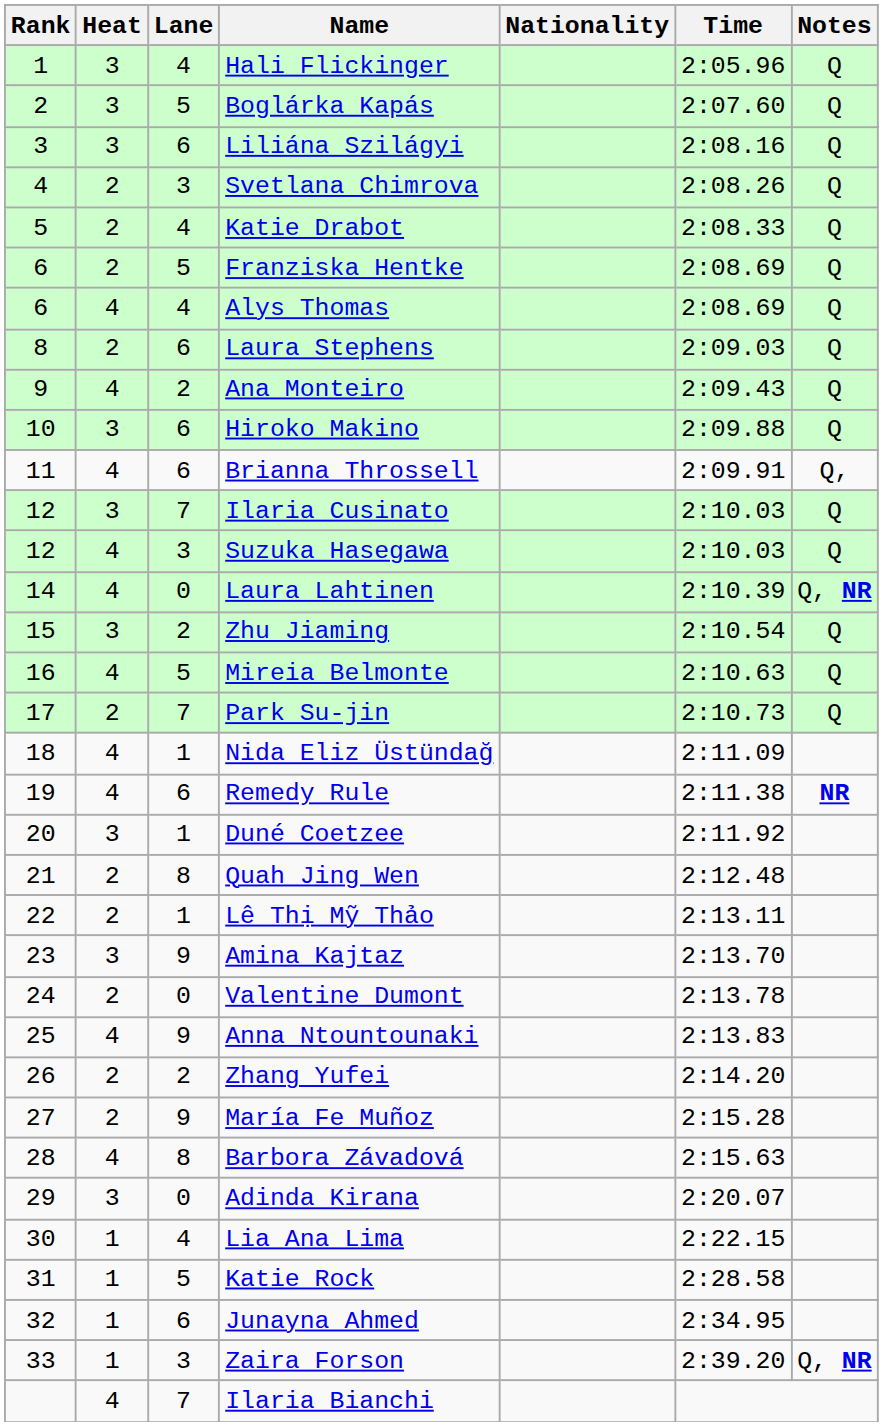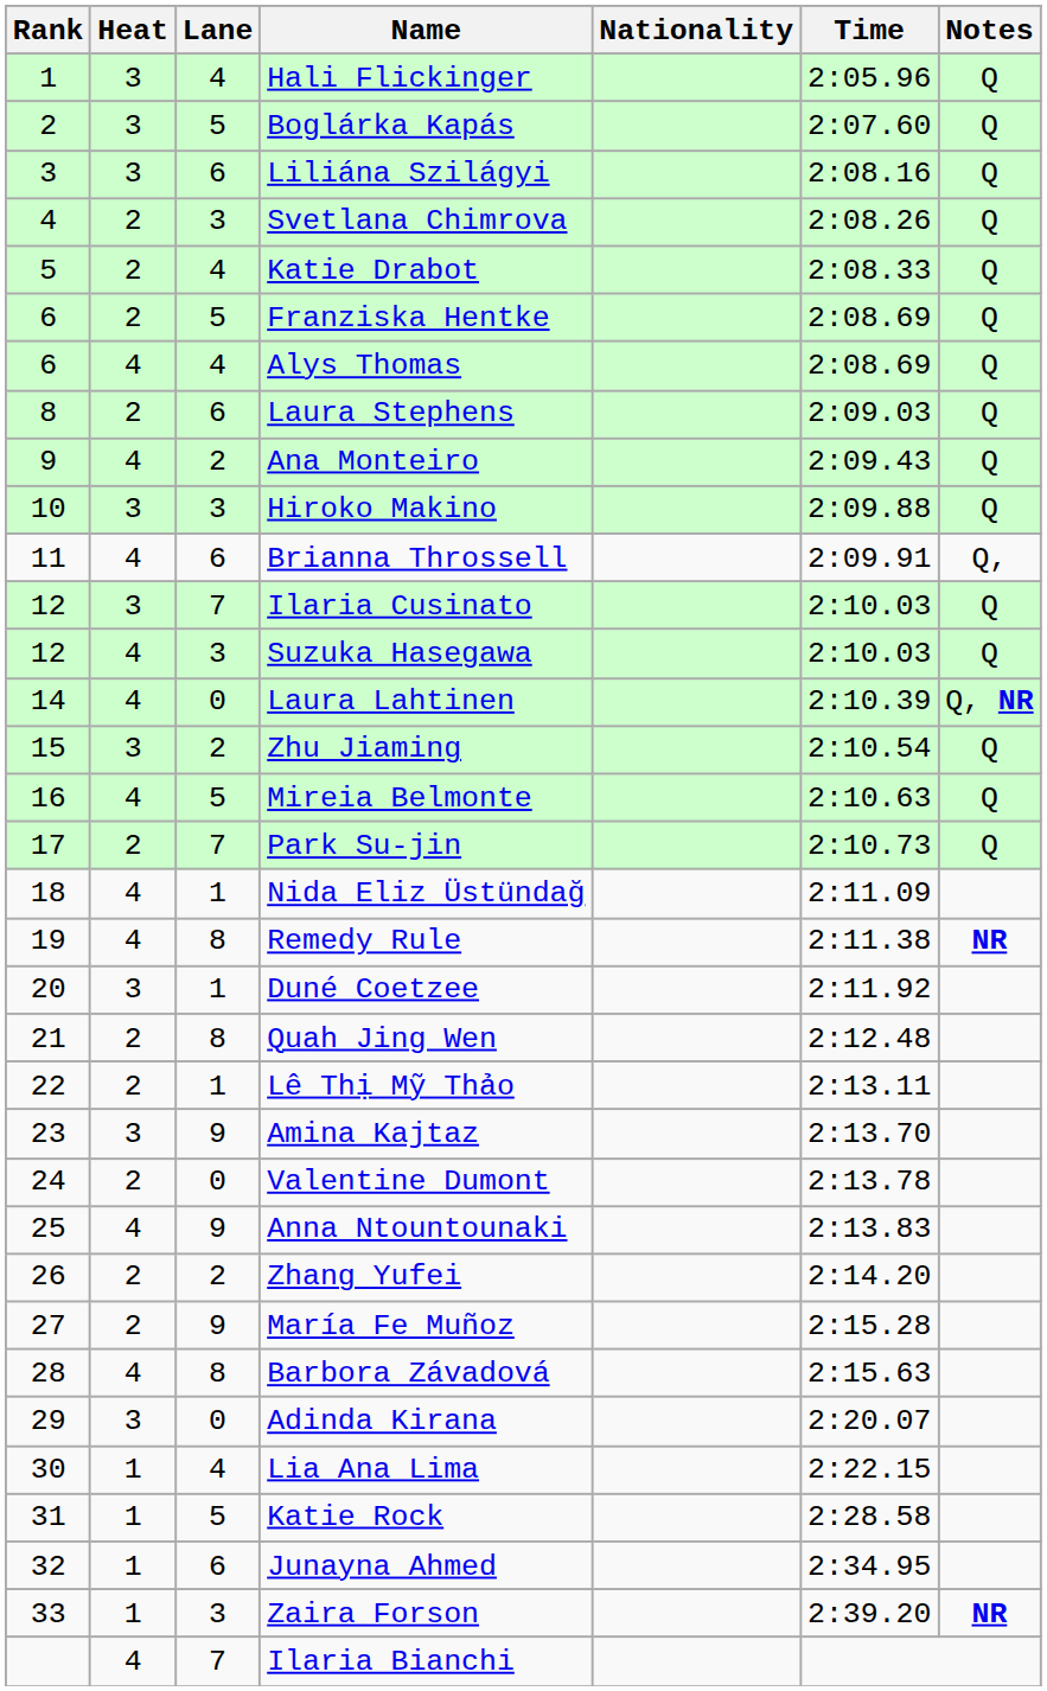 <table class="wikitable sortable" style="text-align:center">
 <tr>
 <th>Rank</th>
 <th>Heat</th>
 <th>Lane</th>
 <th>Name</th>
 <th>Nationality</th>
 <th>Time</th>
 <th>Notes</th>
 </tr>
 <tr bgcolor=ccffcc>
 <td>1</td>
 <td>3</td>
 <td>4</td>
 <td align=left><a href='#'>Hali Flickinger</a></td>
 <td align=left></td>
 <td>2:05.96</td>
 <td>Q</td>
 </tr>
 <tr bgcolor=ccffcc>
 <td>2</td>
 <td>3</td>
 <td>5</td>
 <td align=left><a href='#'>Boglárka Kapás</a></td>
 <td align=left></td>
 <td>2:07.60</td>
 <td>Q</td>
 </tr>
 <tr bgcolor=ccffcc>
 <td>3</td>
 <td>3</td>
 <td>6</td>
 <td align=left><a href='#'>Liliána Szilágyi</a></td>
 <td align=left></td>
 <td>2:08.16</td>
 <td>Q</td>
 </tr>
 <tr bgcolor=ccffcc>
 <td>4</td>
 <td>2</td>
 <td>3</td>
 <td align=left><a href='#'>Svetlana Chimrova</a></td>
 <td align=left></td>
 <td>2:08.26</td>
 <td>Q</td>
 </tr>
 <tr bgcolor=ccffcc>
 <td>5</td>
 <td>2</td>
 <td>4</td>
 <td align=left><a href='#'>Katie Drabot</a></td>
 <td align=left></td>
 <td>2:08.33</td>
 <td>Q</td>
 </tr>
 <tr bgcolor=ccffcc>
 <td>6</td>
 <td>2</td>
 <td>5</td>
 <td align=left><a href='#'>Franziska Hentke</a></td>
 <td align=left></td>
 <td>2:08.69</td>
 <td>Q</td>
 </tr>
 <tr bgcolor=ccffcc>
 <td>6</td>
 <td>4</td>
 <td>4</td>
 <td align=left><a href='#'>Alys Thomas</a></td>
 <td align=left></td>
 <td>2:08.69</td>
 <td>Q</td>
 </tr>
 <tr bgcolor=ccffcc>
 <td>8</td>
 <td>2</td>
 <td>6</td>
 <td align=left><a href='#'>Laura Stephens</a></td>
 <td align=left></td>
 <td>2:09.03</td>
 <td>Q</td>
 </tr>
 <tr bgcolor=ccffcc>
 <td>9</td>
 <td>4</td>
 <td>2</td>
 <td align=left><a href='#'>Ana Monteiro</a></td>
 <td align=left></td>
 <td>2:09.43</td>
 <td>Q</td>
 </tr>
 <tr bgcolor=ccffcc>
 <td>10</td>
 <td>3</td>
-<td>6</td>
+<td>3</td>
 <td align=left><a href='#'>Hiroko Makino</a></td>
 <td align=left></td>
 <td>2:09.88</td>
 <td>Q</td>
 </tr>
 <tr>
 <td>11</td>
 <td>4</td>
 <td>6</td>
 <td align=left><a href='#'>Brianna Throssell</a></td>
 <td align=left></td>
 <td>2:09.91</td>
 <td>Q, </td>
 </tr>
 <tr bgcolor=ccffcc>
 <td>12</td>
 <td>3</td>
 <td>7</td>
 <td align=left><a href='#'>Ilaria Cusinato</a></td>
 <td align=left></td>
 <td>2:10.03</td>
 <td>Q</td>
 </tr>
 <tr bgcolor=ccffcc>
 <td>12</td>
 <td>4</td>
 <td>3</td>
 <td align=left><a href='#'>Suzuka Hasegawa</a></td>
 <td align=left></td>
 <td>2:10.03</td>
 <td>Q</td>
 </tr>
 <tr bgcolor=ccffcc>
 <td>14</td>
 <td>4</td>
 <td>0</td>
 <td align=left><a href='#'>Laura Lahtinen</a></td>
 <td align=left></td>
 <td>2:10.39</td>
 <td>Q, <strong><a href='#'>NR</a></strong></td>
 </tr>
 <tr bgcolor=ccffcc>
 <td>15</td>
 <td>3</td>
 <td>2</td>
 <td align=left><a href='#'>Zhu Jiaming</a></td>
 <td align=left></td>
 <td>2:10.54</td>
 <td>Q</td>
 </tr>
 <tr bgcolor=ccffcc>
 <td>16</td>
 <td>4</td>
 <td>5</td>
 <td align=left><a href='#'>Mireia Belmonte</a></td>
 <td align=left></td>
 <td>2:10.63</td>
 <td>Q</td>
 </tr>
 <tr bgcolor=ccffcc>
 <td>17</td>
 <td>2</td>
 <td>7</td>
 <td align=left><a href='#'>Park Su-jin</a></td>
 <td align=left></td>
 <td>2:10.73</td>
 <td>Q</td>
 </tr>
 <tr>
 <td>18</td>
 <td>4</td>
 <td>1</td>
 <td align=left><a href='#'>Nida Eliz Üstündağ</a></td>
 <td align=left></td>
 <td>2:11.09</td>
 <td></td>
 </tr>
 <tr>
 <td>19</td>
 <td>4</td>
-<td>6</td>
+<td>8</td>
 <td align=left><a href='#'>Remedy Rule</a></td>
 <td align=left></td>
 <td>2:11.38</td>
 <td><strong><a href='#'>NR</a></strong></td>
 </tr>
 <tr>
 <td>20</td>
 <td>3</td>
 <td>1</td>
 <td align=left><a href='#'>Duné Coetzee</a></td>
 <td align=left></td>
 <td>2:11.92</td>
 <td></td>
 </tr>
 <tr>
 <td>21</td>
 <td>2</td>
 <td>8</td>
 <td align=left><a href='#'>Quah Jing Wen</a></td>
 <td align=left></td>
 <td>2:12.48</td>
 <td></td>
 </tr>
 <tr>
 <td>22</td>
 <td>2</td>
 <td>1</td>
 <td align=left><a href='#'>Lê Thị Mỹ Thảo</a></td>
 <td align=left></td>
 <td>2:13.11</td>
 <td></td>
 </tr>
 <tr>
 <td>23</td>
 <td>3</td>
 <td>9</td>
 <td align=left><a href='#'>Amina Kajtaz</a></td>
 <td align=left></td>
 <td>2:13.70</td>
 <td></td>
 </tr>
 <tr>
 <td>24</td>
 <td>2</td>
 <td>0</td>
 <td align=left><a href='#'>Valentine Dumont</a></td>
 <td align=left></td>
 <td>2:13.78</td>
 <td></td>
 </tr>
 <tr>
 <td>25</td>
 <td>4</td>
 <td>9</td>
 <td align=left><a href='#'>Anna Ntountounaki</a></td>
 <td align=left></td>
 <td>2:13.83</td>
 <td></td>
 </tr>
 <tr>
 <td>26</td>
 <td>2</td>
 <td>2</td>
 <td align=left><a href='#'>Zhang Yufei</a></td>
 <td align=left></td>
 <td>2:14.20</td>
 <td></td>
 </tr>
 <tr>
 <td>27</td>
 <td>2</td>
 <td>9</td>
 <td align=left><a href='#'>María Fe Muñoz</a></td>
 <td align=left></td>
 <td>2:15.28</td>
 <td></td>
 </tr>
 <tr>
 <td>28</td>
 <td>4</td>
 <td>8</td>
 <td align=left><a href='#'>Barbora Závadová</a></td>
 <td align=left></td>
 <td>2:15.63</td>
 <td></td>
 </tr>
 <tr>
 <td>29</td>
 <td>3</td>
 <td>0</td>
 <td align=left><a href='#'>Adinda Kirana</a></td>
 <td align=left></td>
 <td>2:20.07</td>
 <td></td>
 </tr>
 <tr>
 <td>30</td>
 <td>1</td>
 <td>4</td>
 <td align=left><a href='#'>Lia Ana Lima</a></td>
 <td align=left></td>
 <td>2:22.15</td>
 <td></td>
 </tr>
 <tr>
 <td>31</td>
 <td>1</td>
 <td>5</td>
 <td align=left><a href='#'>Katie Rock</a></td>
 <td align=left></td>
 <td>2:28.58</td>
 <td></td>
 </tr>
 <tr>
 <td>32</td>
 <td>1</td>
 <td>6</td>
 <td align=left><a href='#'>Junayna Ahmed</a></td>
 <td align=left></td>
 <td>2:34.95</td>
 <td></td>
 </tr>
 <tr>
 <td>33</td>
 <td>1</td>
 <td>3</td>
 <td align=left><a href='#'>Zaira Forson</a></td>
 <td align=left></td>
 <td>2:39.20</td>
-<td>Q, <strong><a href='#'>NR</a></strong></td>
+<td><strong><a href='#'>NR</a></strong></td>
 </tr>
 <tr>
 <td></td>
 <td>4</td>
 <td>7</td>
 <td align=left><a href='#'>Ilaria Bianchi</a></td>
 <td align=left></td>
 <td colspan=2></td>
 </tr>
 </table>
